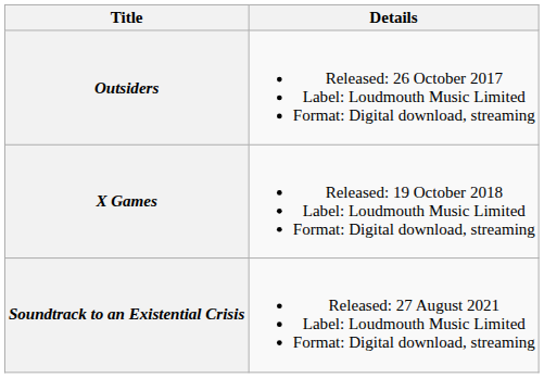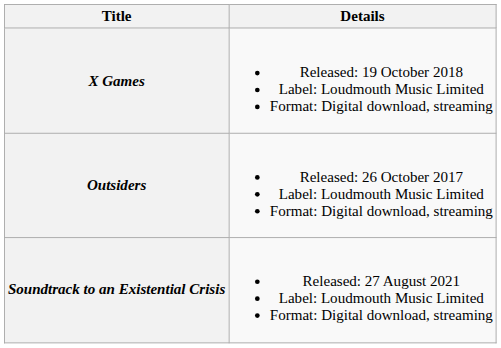 <table class="wikitable plainrowheaders" style="text-align:center;">
 <tr>
 <th scope="col">Title</th>
 <th scope="col">Details</th>
 </tr>
 <tr>
+<th scope="row"><em>X Games</em></th>
+<td><br><ul><li>Released: 19 October 2018</li><li>Label: Loudmouth Music Limited</li><li>Format: Digital download, streaming</li></ul></td>
+</tr>
+<tr>
 <th scope="row"><em>Outsiders</em></th>
 <td><br><ul><li>Released: 26 October 2017</li><li>Label: Loudmouth Music Limited</li><li>Format: Digital download, streaming</li></ul></td>
-</tr>
-<tr>
-<th scope="row"><em>X Games</em></th>
-<td><br><ul><li>Released: 19 October 2018</li><li>Label: Loudmouth Music Limited</li><li>Format: Digital download, streaming</li></ul></td>
 </tr>
 <tr>
 <th scope="row"><em>Soundtrack to an Existential Crisis</em></th>
 <td><br><ul><li>Released: 27 August 2021</li><li>Label: Loudmouth Music Limited</li><li>Format: Digital download, streaming</li></ul></td>
 </tr>
 </table>
